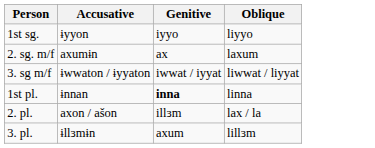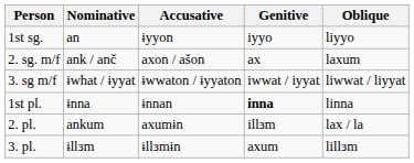 <table class="wikitable">
 <tr>
 <th>Person</th>
+<th>Nominative</th>
 <th>Accusative</th>
 <th>Genitive</th>
 <th>Oblique</th>
 </tr>
 <tr>
 <td>1st sg.</td>
+<td>an</td>
 <td>ɨyyon</td>
 <td>iyyo</td>
 <td>liyyo</td>
 </tr>
 <tr>
 <td>2. sg. m/f</td>
-<td>axumɨn</td>
+<td>ank / anč</td>
+<td>axon / ašon</td>
 <td>ax</td>
 <td>laxum</td>
 </tr>
 <tr>
 <td>3. sg m/f</td>
+<td>ɨwhat / ɨyyat</td>
 <td>ɨwwaton / ɨyyaton</td>
 <td>iwwat / iyyat</td>
 <td>liwwat / liyyat</td>
 </tr>
 <tr>
 <td>1st pl.</td>
+<td>ɨnna</td>
 <td>ɨnnan</td>
 <td><strong>inna</strong></td>
 <td>linna</td>
 </tr>
 <tr>
 <td>2. pl.</td>
-<td>axon / ašon</td>
+<td>ankum</td>
+<td>axumɨn</td>
 <td>illɜm</td>
 <td>lax / la</td>
 </tr>
 <tr>
 <td>3. pl.</td>
+<td>ɨllɜm</td>
 <td>ɨllɜmɨn</td>
 <td>axum</td>
 <td>lillɜm</td>
 </tr>
 </table>
